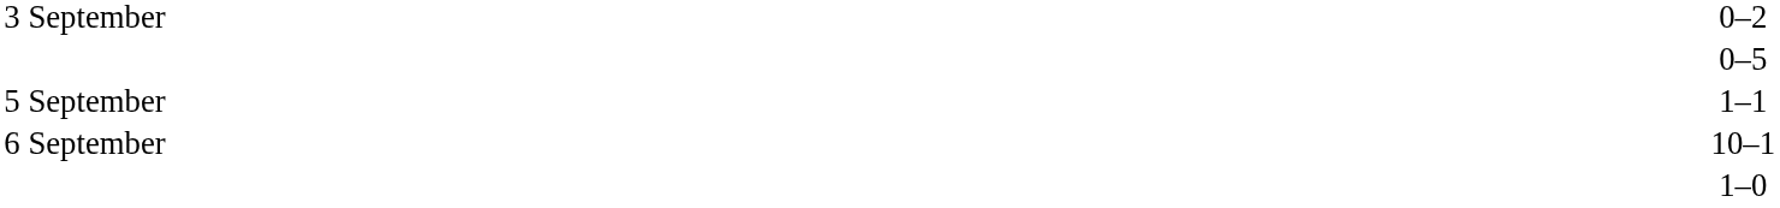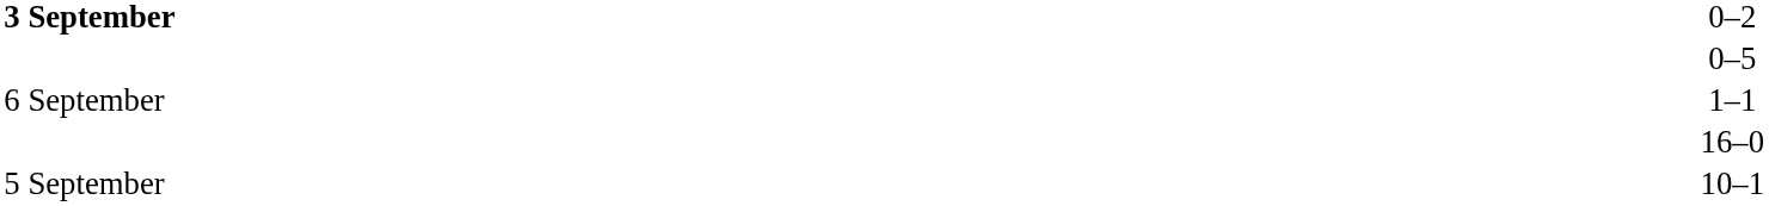 <table cellspacing=1 width=70%>
 <tr>
 <th width=25%></th>
 <th width=30%></th>
 <th width=15%></th>
 <th width=30%></th>
 </tr>
 <tr>
-<td>3 September</td>
+<td><strong>3 September</strong></td>
 <td align=right></td>
 <td align=center>0–2</td>
 <td></td>
 </tr>
 <tr>
 <td></td>
 <td align=right></td>
 <td align=center>0–5</td>
 <td></td>
 </tr>
 <tr>
-<td>5 September</td>
+<td>6 September</td>
 <td align=right></td>
 <td align=center>1–1</td>
 <td></td>
 </tr>
 <tr>
-<td>6 September</td>
+<td></td>
+<td align=right></td>
+<td align=center>16–0</td>
+<td></td>
+</tr>
+<tr>
+<td>5 September</td>
 <td align=right></td>
 <td align=center>10–1</td>
 <td></td>
 </tr>
-<tr>
-<td></td>
-<td align=right></td>
-<td align=center>1–0</td>
-<td></td>
-</tr>
 </table>
